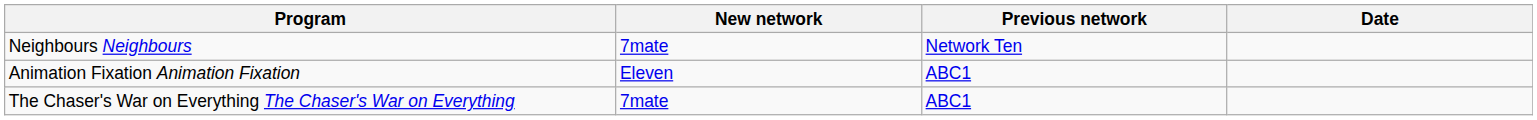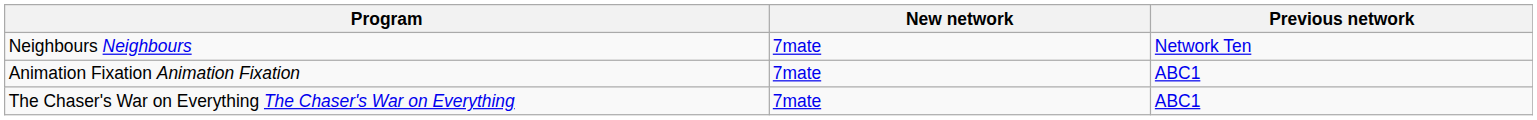 <table class="wikitable sortable" width="100%" style="font-size:90%;">
 <tr bgcolor="#efefef">
 <th width=40%>Program</th>
 <th width=20%>New network</th>
 <th width=20%>Previous network</th>
-<th width=20%>Date</th>
 </tr>
 <tr>
 <td><span>Neighbours</span> <em><a href='#'>Neighbours</a></em></td>
 <td><a href='#'>7mate</a></td>
 <td><a href='#'>Network Ten</a></td>
-<td></td>
 </tr>
 <tr>
 <td><span>Animation Fixation</span> <em>Animation Fixation</em></td>
-<td><a href='#'>Eleven</a></td>
+<td><a href='#'>7mate</a></td>
 <td><a href='#'>ABC1</a></td>
-<td></td>
 </tr>
 <tr>
 <td><span>The Chaser's War on Everything</span> <em><a href='#'>The Chaser's War on Everything</a></em></td>
 <td><a href='#'>7mate</a></td>
 <td><a href='#'>ABC1</a></td>
-<td></td>
 </tr>
 </table>
